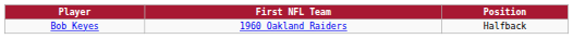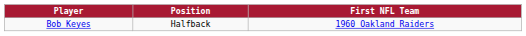 <table class="wikitable" width="65%">
 <tr align="center"  style="background:#A81933;color:#FFFFFF;">
 <td><strong>Player</strong></td>
+<td><strong>Position</strong></td>
 <td><strong>First NFL Team</strong></td>
-<td><strong>Position</strong></td>
 </tr>
 <tr align="center" bgcolor="">
 <td><a href='#'>Bob Keyes</a></td>
+<td>Halfback</td>
 <td><a href='#'>1960 Oakland Raiders</a></td>
-<td>Halfback</td>
 </tr>
 </table>
